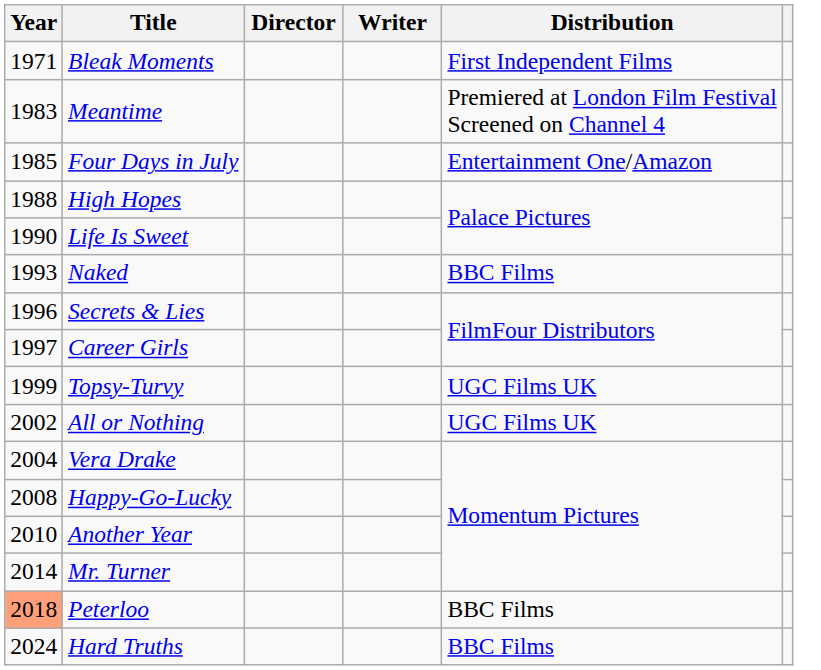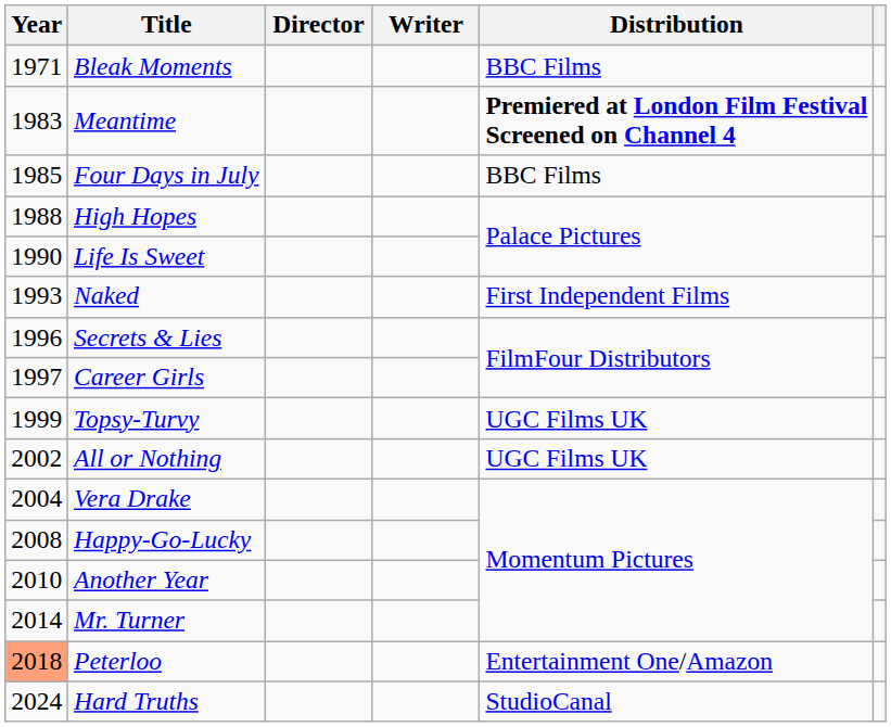 <table class="wikitable">
 <tr>
 <th scope="col">Year</th>
 <th scope="col">Title</th>
 <th width="60" scope="col">Director</th>
 <th width="60" scope="col">Writer</th>
 <th scope="col">Distribution</th>
 <th scope="col"></th>
 </tr>
 <tr>
 <td style="text-align:center;">1971</td>
 <td><em><a href='#'>Bleak Moments</a></em></td>
 <td></td>
 <td></td>
-<td><a href='#'>First Independent Films</a></td>
+<td><a href='#'>BBC Films</a></td>
 <td align="center"></td>
 </tr>
 <tr>
 <td style="text-align:center;">1983</td>
 <td><em><a href='#'>Meantime</a></em></td>
 <td></td>
 <td></td>
-<td>Premiered at <a href='#'>London Film Festival</a> <br> Screened on <a href='#'>Channel 4</a></td>
+<td><strong>Premiered at <a href='#'>London Film Festival</a> <br> Screened on <a href='#'>Channel 4</a></strong></td>
 <td align="center"></td>
 </tr>
 <tr>
 <td style="text-align:center;">1985</td>
 <td><em><a href='#'>Four Days in July</a></em></td>
 <td></td>
 <td></td>
-<td><a href='#'>Entertainment One</a>/<a href='#'>Amazon</a></td>
+<td>BBC Films</td>
 <td align="center"></td>
 </tr>
 <tr>
 <td style="text-align:center;">1988</td>
 <td><em><a href='#'>High Hopes</a></em></td>
 <td></td>
 <td></td>
 <td rowspan="2"><a href='#'>Palace Pictures</a></td>
 <td align="center"></td>
 </tr>
 <tr>
 <td style="text-align:center;">1990</td>
 <td><em><a href='#'>Life Is Sweet</a></em></td>
 <td></td>
 <td></td>
 <td align="center"></td>
 </tr>
 <tr>
 <td style="text-align:center;">1993</td>
 <td><em><a href='#'>Naked</a></em></td>
 <td></td>
 <td></td>
-<td><a href='#'>BBC Films</a></td>
+<td><a href='#'>First Independent Films</a></td>
 <td align="center"></td>
 </tr>
 <tr>
 <td style="text-align:center;">1996</td>
 <td><em><a href='#'>Secrets & Lies</a></em></td>
 <td></td>
 <td></td>
 <td rowspan="2"><a href='#'>FilmFour Distributors</a></td>
 <td align="center"></td>
 </tr>
 <tr>
 <td style="text-align:center;">1997</td>
 <td><em><a href='#'>Career Girls</a></em></td>
 <td></td>
 <td></td>
 <td align="center"></td>
 </tr>
 <tr>
 <td style="text-align:center;">1999</td>
 <td><em><a href='#'>Topsy-Turvy</a></em></td>
 <td></td>
 <td></td>
 <td><a href='#'>UGC Films UK</a></td>
 <td align="center"></td>
 </tr>
 <tr>
 <td style="text-align:center;">2002</td>
 <td><em><a href='#'>All or Nothing</a></em></td>
 <td></td>
 <td></td>
 <td><a href='#'>UGC Films UK</a></td>
 <td align="center"></td>
 </tr>
 <tr>
 <td style="text-align:center;">2004</td>
 <td><em><a href='#'>Vera Drake</a></em></td>
 <td></td>
 <td></td>
 <td rowspan="4"><a href='#'>Momentum Pictures</a></td>
 <td align="center"></td>
 </tr>
 <tr>
 <td style="text-align:center;">2008</td>
 <td><em><a href='#'>Happy-Go-Lucky</a></em></td>
 <td></td>
 <td></td>
 <td align="center"></td>
 </tr>
 <tr>
 <td style="text-align:center;">2010</td>
 <td><em><a href='#'>Another Year</a></em></td>
 <td></td>
 <td></td>
 <td align="center"></td>
 </tr>
 <tr>
 <td style="text-align:center;">2014</td>
 <td><em><a href='#'>Mr. Turner</a></em></td>
 <td></td>
 <td></td>
 <td align="center"></td>
 </tr>
 <tr>
 <td style="background: lightsalmon; text-align:center;">2018</td>
 <td><em><a href='#'>Peterloo</a></em></td>
 <td></td>
 <td></td>
-<td>BBC Films</td>
+<td><a href='#'>Entertainment One</a>/<a href='#'>Amazon</a></td>
 <td align="center"></td>
 </tr>
 <tr>
 <td>2024</td>
 <td><em><a href='#'>Hard Truths</a></em></td>
 <td></td>
 <td></td>
-<td><a href='#'>BBC Films</a></td>
+<td><a href='#'>StudioCanal</a></td>
 <td align="center"></td>
 </tr>
 </table>
